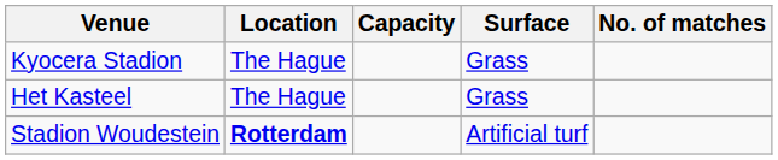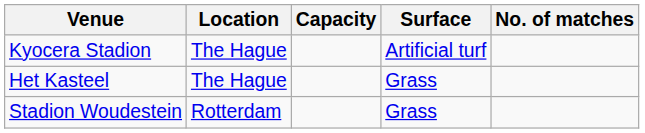 <table class="wikitable">
 <tr>
 <th>Venue</th>
 <th>Location</th>
 <th>Capacity</th>
 <th>Surface</th>
 <th>No. of matches</th>
 </tr>
 <tr>
 <td><a href='#'>Kyocera Stadion</a></td>
 <td><a href='#'>The Hague</a></td>
 <td></td>
-<td><a href='#'>Grass</a></td>
+<td><a href='#'>Artificial turf</a></td>
 <td></td>
 </tr>
 <tr>
 <td><a href='#'>Het Kasteel</a></td>
 <td><a href='#'>The Hague</a></td>
 <td></td>
 <td><a href='#'>Grass</a></td>
 <td></td>
 </tr>
 <tr>
 <td><a href='#'>Stadion Woudestein</a></td>
-<td><strong><a href='#'>Rotterdam</a></strong></td>
+<td><a href='#'>Rotterdam</a></td>
 <td></td>
-<td><a href='#'>Artificial turf</a></td>
+<td><a href='#'>Grass</a></td>
 <td></td>
 </tr>
 </table>
